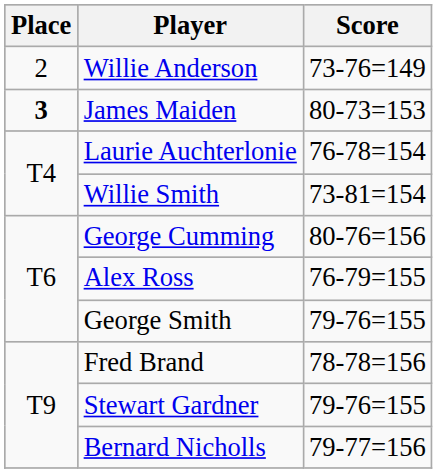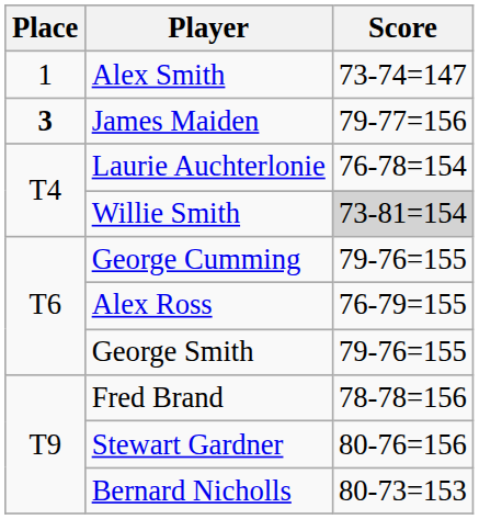 <table class=wikitable>
 <tr>
 <th>Place</th>
 <th>Player</th>
 <th>Score</th>
 </tr>
 <tr>
-<td align=center>2</td>
-<td> <a href='#'>Willie Anderson</a></td>
-<td>73-76=149</td>
+<td align=center>1</td>
+<td> <a href='#'>Alex Smith</a></td>
+<td>73-74=147</td>
 </tr>
 <tr>
 <td align=center><strong>3</strong></td>
 <td> <a href='#'>James Maiden</a></td>
-<td>80-73=153</td>
+<td>79-77=156</td>
 </tr>
 <tr>
 <td rowspan=2 align=center>T4</td>
 <td> <a href='#'>Laurie Auchterlonie</a></td>
 <td>76-78=154</td>
 </tr>
 <tr>
 <td> <a href='#'>Willie Smith</a></td>
-<td>73-81=154</td>
+<td style="background: lightgrey;">73-81=154</td>
 </tr>
 <tr>
 <td rowspan=3 align=center>T6</td>
 <td> <a href='#'>George Cumming</a></td>
-<td>80-76=156</td>
+<td>79-76=155</td>
 </tr>
 <tr>
 <td> <a href='#'>Alex Ross</a></td>
 <td>76-79=155</td>
 </tr>
 <tr>
 <td>George Smith</td>
 <td>79-76=155</td>
 </tr>
 <tr>
 <td rowspan=3 align=center>T9</td>
 <td>Fred Brand</td>
 <td>78-78=156</td>
 </tr>
 <tr>
 <td> <a href='#'>Stewart Gardner</a></td>
-<td>79-76=155</td>
+<td>80-76=156</td>
 </tr>
 <tr>
 <td> <a href='#'>Bernard Nicholls</a></td>
-<td>79-77=156</td>
+<td>80-73=153</td>
 </tr>
 </table>
